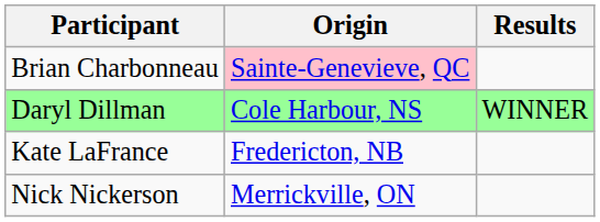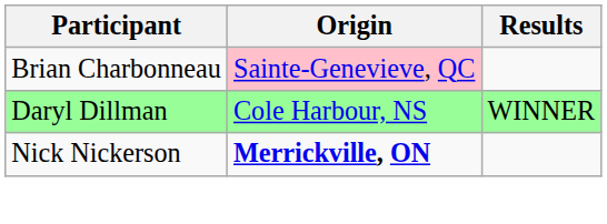 <table class="wikitable">
 <tr>
 <th>Participant</th>
 <th>Origin</th>
 <th>Results</th>
 </tr>
 <tr>
 <td>Brian Charbonneau</td>
 <td style="background: pink;"><a href='#'>Sainte-Genevieve</a>, <a href='#'>QC</a></td>
 <td></td>
 </tr>
 <tr>
 <td style="background: #98FF98">Daryl Dillman</td>
 <td style="background: #98FF98"><a href='#'>Cole Harbour, NS</a></td>
 <td style="background: #98FF98">WINNER</td>
 </tr>
 <tr>
-<td>Kate LaFrance</td>
-<td><a href='#'>Fredericton, NB</a></td>
-<td></td>
-</tr>
-<tr>
 <td>Nick Nickerson</td>
-<td><a href='#'>Merrickville</a>, <a href='#'>ON</a></td>
+<td><strong><a href='#'>Merrickville</a>, <a href='#'>ON</a></strong></td>
 <td></td>
 </tr>
 </table>
